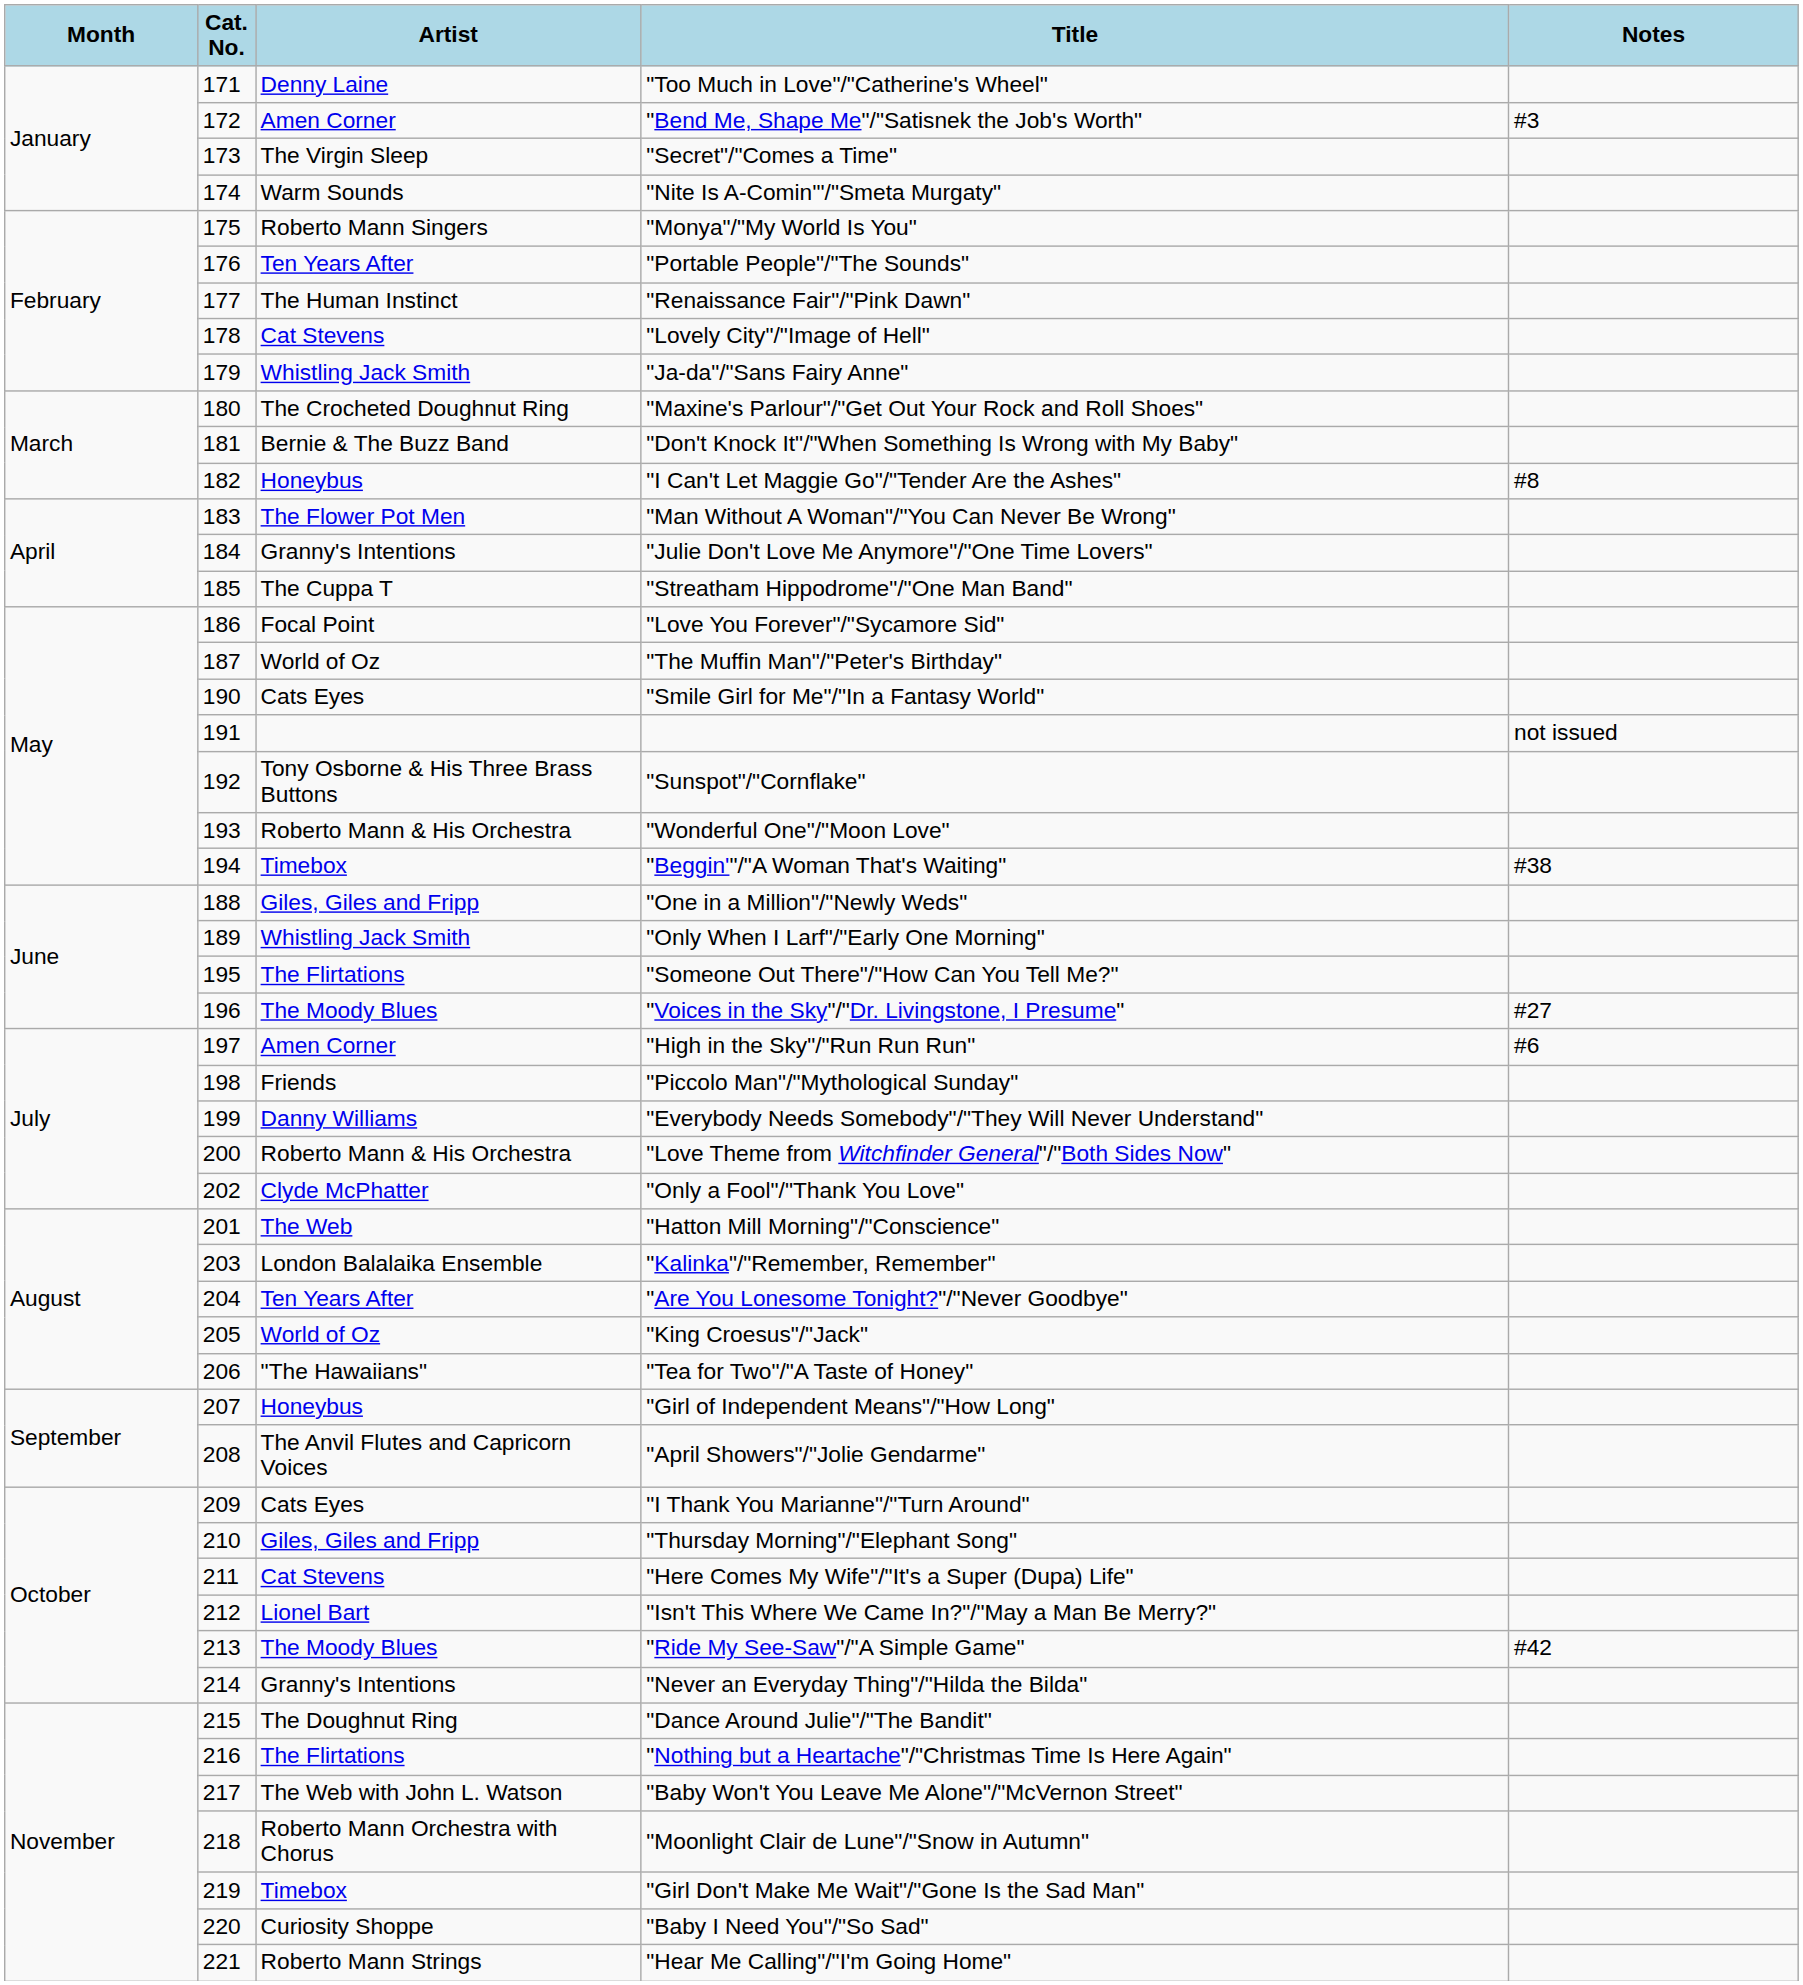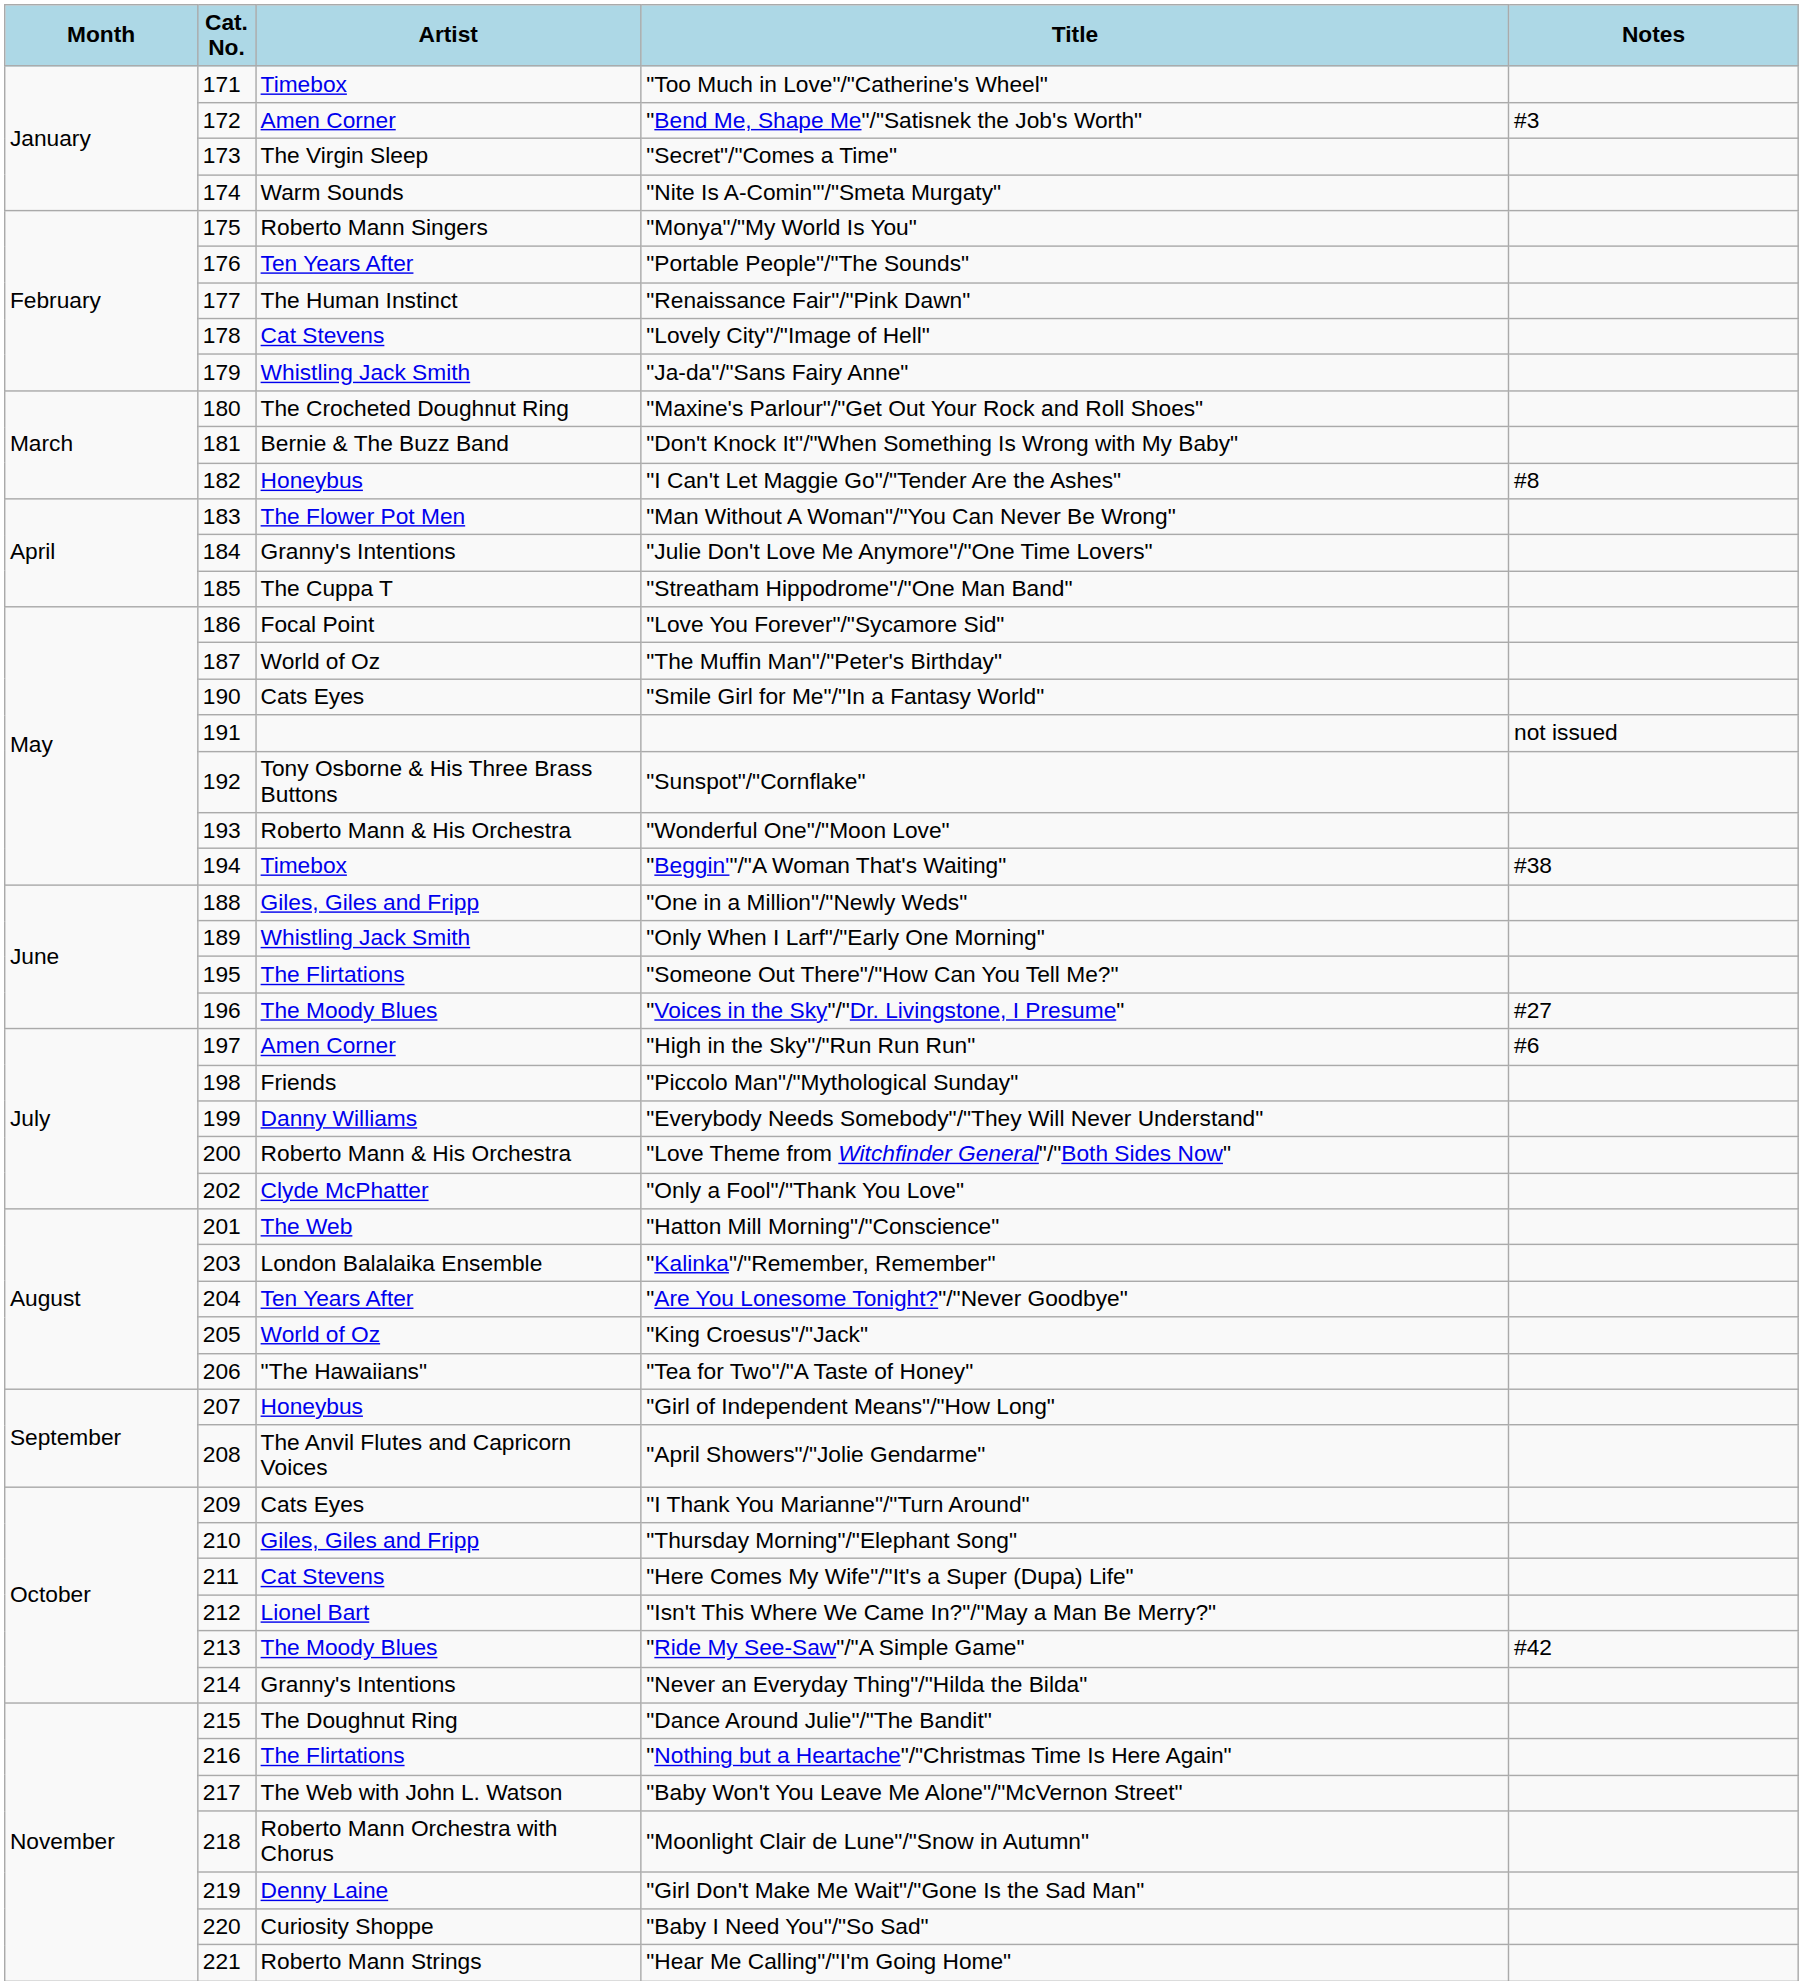 <table class="wikitable" style="width:100%;">
 <tr>
 <th style="background:LightBlue; color:Black; font-weight:bold; text-align:center; width:10%;">Month</th>
 <th style="background:LightBlue; color:Black; font-weight:bold; text-align:center; width:3%;">Cat.<br>No.</th>
 <th style="background:LightBlue; color:Black; font-weight:bold; text-align:center; width:20%;">Artist</th>
 <th style="background:LightBlue; color:Black; font-weight:bold; text-align:center; width:45%;">Title</th>
 <th style="background:LightBlue; color:Black; font-weight:bold; text-align:center; width:15%;">Notes</th>
 </tr>
 <tr>
 <td rowspan = "4">January</td>
 <td>171</td>
-<td><a href='#'>Denny Laine</a></td>
+<td><a href='#'>Timebox</a></td>
 <td>"Too Much in Love"/"Catherine's Wheel"</td>
 <td></td>
 </tr>
 <tr>
 <td>172</td>
 <td><a href='#'>Amen Corner</a></td>
 <td>"<a href='#'>Bend Me, Shape Me</a>"/"Satisnek the Job's Worth"</td>
 <td>#3</td>
 </tr>
 <tr>
 <td>173</td>
 <td>The Virgin Sleep</td>
 <td>"Secret"/"Comes a Time"</td>
 <td></td>
 </tr>
 <tr>
 <td>174</td>
 <td>Warm Sounds</td>
 <td>"Nite Is A-Comin'"/"Smeta Murgaty"</td>
 <td></td>
 </tr>
 <tr>
 <td rowspan = "5">February</td>
 <td>175</td>
 <td>Roberto Mann Singers</td>
 <td>"Monya"/"My World Is You"</td>
 <td></td>
 </tr>
 <tr>
 <td>176</td>
 <td><a href='#'>Ten Years After</a></td>
 <td>"Portable People"/"The Sounds"</td>
 <td></td>
 </tr>
 <tr>
 <td>177</td>
 <td>The Human Instinct</td>
 <td>"Renaissance Fair"/"Pink Dawn"</td>
 <td></td>
 </tr>
 <tr>
 <td>178</td>
 <td><a href='#'>Cat Stevens</a></td>
 <td>"Lovely City"/"Image of Hell"</td>
 <td></td>
 </tr>
 <tr>
 <td>179</td>
 <td><a href='#'>Whistling Jack Smith</a></td>
 <td>"Ja-da"/"Sans Fairy Anne"</td>
 <td></td>
 </tr>
 <tr>
 <td rowspan = "3">March</td>
 <td>180</td>
 <td>The Crocheted Doughnut Ring</td>
 <td>"Maxine's Parlour"/"Get Out Your Rock and Roll Shoes"</td>
 <td></td>
 </tr>
 <tr>
 <td>181</td>
 <td>Bernie & The Buzz Band</td>
 <td>"Don't Knock It"/"When Something Is Wrong with My Baby"</td>
 <td></td>
 </tr>
 <tr>
 <td>182</td>
 <td><a href='#'>Honeybus</a></td>
 <td>"I Can't Let Maggie Go"/"Tender Are the Ashes"</td>
 <td>#8</td>
 </tr>
 <tr>
 <td rowspan = "3">April</td>
 <td>183</td>
 <td><a href='#'>The Flower Pot Men</a></td>
 <td>"Man Without A Woman"/"You Can Never Be Wrong"</td>
 <td></td>
 </tr>
 <tr>
 <td>184</td>
 <td>Granny's Intentions</td>
 <td>"Julie Don't Love Me Anymore"/"One Time Lovers"</td>
 <td></td>
 </tr>
 <tr>
 <td>185</td>
 <td>The Cuppa T</td>
 <td>"Streatham Hippodrome"/"One Man Band"</td>
 <td></td>
 </tr>
 <tr>
 <td rowspan = "7">May</td>
 <td>186</td>
 <td>Focal Point</td>
 <td>"Love You Forever"/"Sycamore Sid"</td>
 <td></td>
 </tr>
 <tr>
 <td>187</td>
 <td>World of Oz</td>
 <td>"The Muffin Man"/"Peter's Birthday"</td>
 <td></td>
 </tr>
 <tr>
 <td>190</td>
 <td>Cats Eyes</td>
 <td>"Smile Girl for Me"/"In a Fantasy World"</td>
 <td></td>
 </tr>
 <tr>
 <td>191</td>
 <td></td>
 <td></td>
 <td>not issued</td>
 </tr>
 <tr>
 <td>192</td>
 <td>Tony Osborne & His Three Brass Buttons</td>
 <td>"Sunspot"/"Cornflake"</td>
 <td></td>
 </tr>
 <tr>
 <td>193</td>
 <td>Roberto Mann & His Orchestra</td>
 <td>"Wonderful One"/"Moon Love"</td>
 <td></td>
 </tr>
 <tr>
 <td>194</td>
 <td><a href='#'>Timebox</a></td>
 <td>"<a href='#'>Beggin'</a>"/"A Woman That's Waiting"</td>
 <td>#38</td>
 </tr>
 <tr>
 <td rowspan = "4">June</td>
 <td>188</td>
 <td><a href='#'>Giles, Giles and Fripp</a></td>
 <td>"One in a Million"/"Newly Weds"</td>
 <td></td>
 </tr>
 <tr>
 <td>189</td>
 <td><a href='#'>Whistling Jack Smith</a></td>
 <td>"Only When I Larf"/"Early One Morning"</td>
 <td></td>
 </tr>
 <tr>
 <td>195</td>
 <td><a href='#'>The Flirtations</a></td>
 <td>"Someone Out There"/"How Can You Tell Me?"</td>
 <td></td>
 </tr>
 <tr>
 <td>196</td>
 <td><a href='#'>The Moody Blues</a></td>
 <td>"<a href='#'>Voices in the Sky</a>"/"<a href='#'>Dr. Livingstone, I Presume</a>"</td>
 <td>#27</td>
 </tr>
 <tr>
 <td rowspan = "5">July</td>
 <td>197</td>
 <td><a href='#'>Amen Corner</a></td>
 <td>"High in the Sky"/"Run Run Run"</td>
 <td>#6</td>
 </tr>
 <tr>
 <td>198</td>
 <td>Friends</td>
 <td>"Piccolo Man"/"Mythological Sunday"</td>
 <td></td>
 </tr>
 <tr>
 <td>199</td>
 <td><a href='#'>Danny Williams</a></td>
 <td>"Everybody Needs Somebody"/"They Will Never Understand"</td>
 <td></td>
 </tr>
 <tr>
 <td>200</td>
 <td>Roberto Mann & His Orchestra</td>
 <td>"Love Theme from <em><a href='#'>Witchfinder General</a></em>"/"<a href='#'>Both Sides Now</a>"</td>
 <td></td>
 </tr>
 <tr>
 <td>202</td>
 <td><a href='#'>Clyde McPhatter</a></td>
 <td>"Only a Fool"/"Thank You Love"</td>
 <td></td>
 </tr>
 <tr>
 <td rowspan = "5">August</td>
 <td>201</td>
 <td><a href='#'>The Web</a></td>
 <td>"Hatton Mill Morning"/"Conscience"</td>
 <td></td>
 </tr>
 <tr>
 <td>203</td>
 <td>London Balalaika Ensemble</td>
 <td>"<a href='#'>Kalinka</a>"/"Remember, Remember"</td>
 <td></td>
 </tr>
 <tr>
 <td>204</td>
 <td><a href='#'>Ten Years After</a></td>
 <td>"<a href='#'>Are You Lonesome Tonight?</a>"/"Never Goodbye"</td>
 <td></td>
 </tr>
 <tr>
 <td>205</td>
 <td><a href='#'>World of Oz</a></td>
 <td>"King Croesus"/"Jack"</td>
 <td></td>
 </tr>
 <tr>
 <td>206</td>
 <td>"The Hawaiians"</td>
 <td>"Tea for Two"/"A Taste of Honey"</td>
 <td></td>
 </tr>
 <tr>
 <td rowspan = "2">September</td>
 <td>207</td>
 <td><a href='#'>Honeybus</a></td>
 <td>"Girl of Independent Means"/"How Long"</td>
 <td></td>
 </tr>
 <tr>
 <td>208</td>
 <td>The Anvil Flutes and Capricorn Voices</td>
 <td>"April Showers"/"Jolie Gendarme"</td>
 <td></td>
 </tr>
 <tr>
 <td rowspan = "6">October</td>
 <td>209</td>
 <td>Cats Eyes</td>
 <td>"I Thank You Marianne"/"Turn Around"</td>
 <td></td>
 </tr>
 <tr>
 <td>210</td>
 <td><a href='#'>Giles, Giles and Fripp</a></td>
 <td>"Thursday Morning"/"Elephant Song"</td>
 <td></td>
 </tr>
 <tr>
 <td>211</td>
 <td><a href='#'>Cat Stevens</a></td>
 <td>"Here Comes My Wife"/"It's a Super (Dupa) Life"</td>
 <td></td>
 </tr>
 <tr>
 <td>212</td>
 <td><a href='#'>Lionel Bart</a></td>
 <td>"Isn't This Where We Came In?"/"May a Man Be Merry?"</td>
 <td></td>
 </tr>
 <tr>
 <td>213</td>
 <td><a href='#'>The Moody Blues</a></td>
 <td>"<a href='#'>Ride My See-Saw</a>"/"A Simple Game"</td>
 <td>#42</td>
 </tr>
 <tr>
 <td>214</td>
 <td>Granny's Intentions</td>
 <td>"Never an Everyday Thing"/"Hilda the Bilda"</td>
 <td></td>
 </tr>
 <tr>
 <td rowspan = "7">November</td>
 <td>215</td>
 <td>The Doughnut Ring</td>
 <td>"Dance Around Julie"/"The Bandit"</td>
 <td></td>
 </tr>
 <tr>
 <td>216</td>
 <td><a href='#'>The Flirtations</a></td>
 <td>"<a href='#'>Nothing but a Heartache</a>"/"Christmas Time Is Here Again"</td>
 <td></td>
 </tr>
 <tr>
 <td>217</td>
 <td>The Web with John L. Watson</td>
 <td>"Baby Won't You Leave Me Alone"/"McVernon Street"</td>
 <td></td>
 </tr>
 <tr>
 <td>218</td>
 <td>Roberto Mann Orchestra with Chorus</td>
 <td>"Moonlight Clair de Lune"/"Snow in Autumn"</td>
 <td></td>
 </tr>
 <tr>
 <td>219</td>
-<td><a href='#'>Timebox</a></td>
+<td><a href='#'>Denny Laine</a></td>
 <td>"Girl Don't Make Me Wait"/"Gone Is the Sad Man"</td>
 <td></td>
 </tr>
 <tr>
 <td>220</td>
 <td>Curiosity Shoppe</td>
 <td>"Baby I Need You"/"So Sad"</td>
 <td></td>
 </tr>
 <tr>
 <td>221</td>
 <td>Roberto Mann Strings</td>
 <td>"Hear Me Calling"/"I'm Going Home"</td>
 <td></td>
 </tr>
 </table>
